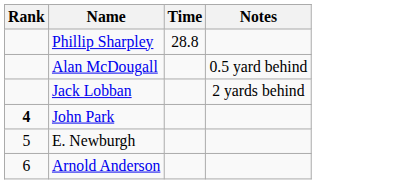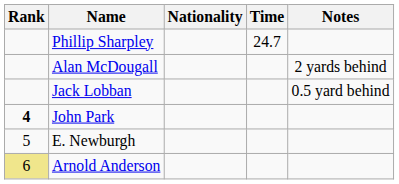 <table class="wikitable sortable" style=" text-align:center">
 <tr>
 <th>Rank</th>
 <th>Name</th>
+<th>Nationality</th>
 <th>Time</th>
 <th>Notes</th>
 </tr>
 <tr>
 <td></td>
 <td align=left><a href='#'>Phillip Sharpley</a></td>
-<td>28.8</td>
+<td align=left></td>
+<td>24.7</td>
 <td></td>
 </tr>
 <tr>
 <td></td>
 <td align=left><a href='#'>Alan McDougall</a></td>
+<td align=left></td>
+<td></td>
+<td>2 yards behind</td>
+</tr>
+<tr>
+<td></td>
+<td align=left><a href='#'>Jack Lobban</a></td>
+<td align=left></td>
 <td></td>
 <td>0.5 yard behind</td>
 </tr>
 <tr>
-<td></td>
-<td align=left><a href='#'>Jack Lobban</a></td>
-<td></td>
-<td>2 yards behind</td>
-</tr>
-<tr>
 <td><strong>4</strong></td>
 <td align=left><a href='#'>John Park</a></td>
+<td align=left></td>
 <td></td>
 <td></td>
 </tr>
 <tr>
 <td>5</td>
 <td align=left>E. Newburgh</td>
+<td align=left></td>
 <td></td>
 <td></td>
 </tr>
 <tr>
-<td>6</td>
+<td style="background: khaki;">6</td>
 <td align=left><a href='#'>Arnold Anderson</a></td>
+<td align=left></td>
 <td></td>
 <td></td>
 </tr>
 </table>
